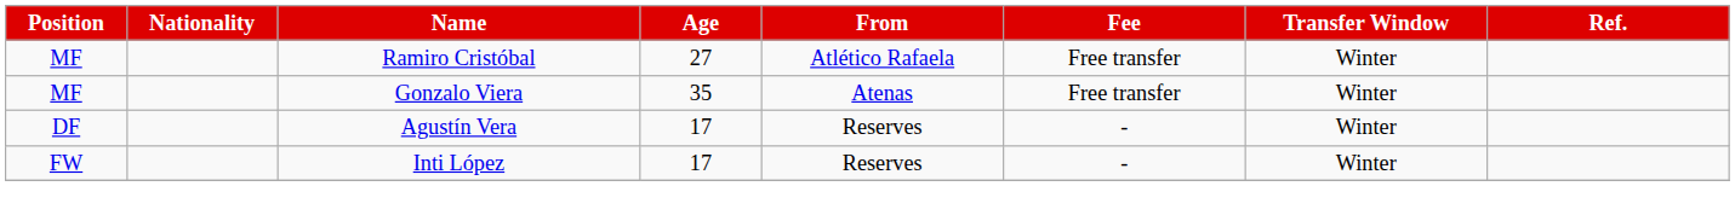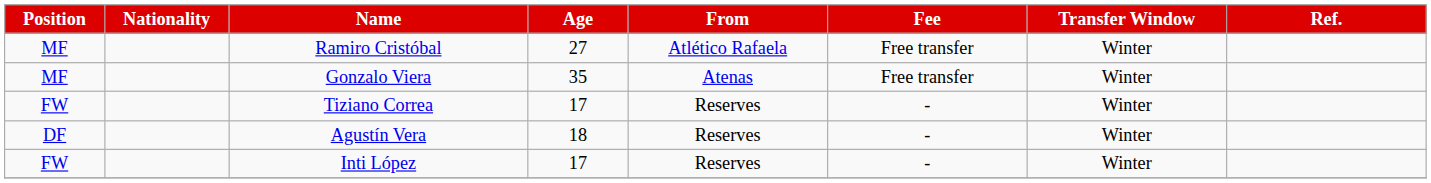 <table class="wikitable" style="text-align:center; font-size:100%; ">
 <tr>
 <th style="background:#DD0000; color:white; width:5%;">Position</th>
 <th style="background:#DD0000; color:white; width:5%;">Nationality</th>
 <th style="background:#DD0000; color:white; width:15%;">Name</th>
 <th style="background:#DD0000; color:white; width:5%;">Age</th>
 <th style="background:#DD0000; color:white; width:10%;">From</th>
 <th style="background:#DD0000; color:white; width:10%;">Fee</th>
 <th style="background:#DD0000; color:white; width:10%;">Transfer Window</th>
 <th style="background:#DD0000; color:white; width:10%;">Ref.</th>
 </tr>
 <tr>
 <td><a href='#'>MF</a></td>
 <td></td>
 <td><a href='#'>Ramiro Cristóbal</a></td>
 <td>27</td>
 <td> <a href='#'>Atlético Rafaela</a></td>
 <td>Free transfer</td>
 <td>Winter</td>
 <td></td>
 </tr>
 <tr>
 <td><a href='#'>MF</a></td>
 <td></td>
 <td><a href='#'>Gonzalo Viera</a></td>
 <td>35</td>
 <td><a href='#'>Atenas</a></td>
 <td>Free transfer</td>
 <td>Winter</td>
 <td></td>
 </tr>
 <tr>
+<td><a href='#'>FW</a></td>
+<td></td>
+<td><a href='#'>Tiziano Correa</a></td>
+<td>17</td>
+<td>Reserves</td>
+<td>-</td>
+<td>Winter</td>
+<td></td>
+</tr>
+<tr>
 <td><a href='#'>DF</a></td>
 <td></td>
 <td><a href='#'>Agustín Vera</a></td>
-<td>17</td>
+<td>18</td>
 <td>Reserves</td>
 <td>-</td>
 <td>Winter</td>
 <td></td>
 </tr>
 <tr>
 <td><a href='#'>FW</a></td>
 <td></td>
 <td><a href='#'>Inti López</a></td>
 <td>17</td>
 <td>Reserves</td>
 <td>-</td>
 <td>Winter</td>
 <td></td>
 </tr>
 <tr>
 </tr>
 </table>
